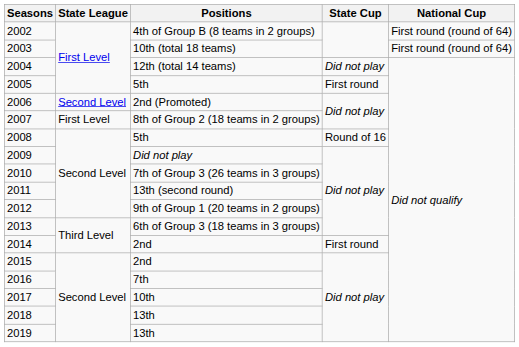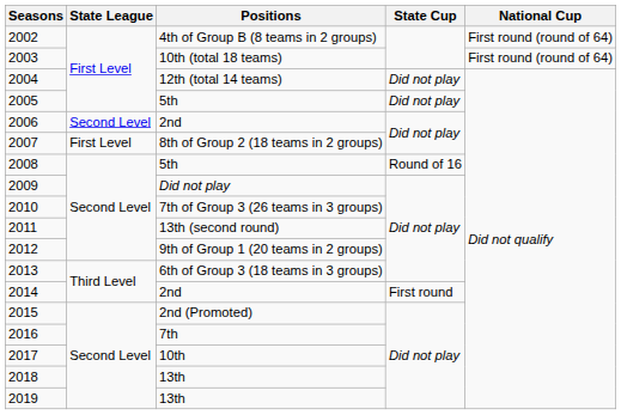 <table class="wikitable">
 <tr>
 <th>Seasons</th>
 <th>State League</th>
 <th>Positions</th>
 <th>State Cup</th>
 <th>National Cup</th>
 </tr>
 <tr>
 <td>2002</td>
 <td rowspan=4><a href='#'>First Level</a></td>
 <td>4th of Group B (8 teams in 2 groups)</td>
 <td rowspan=2></td>
 <td>First round (round of 64)</td>
 </tr>
 <tr>
 <td>2003</td>
 <td>10th (total 18 teams)</td>
 <td>First round (round of 64)</td>
 </tr>
 <tr>
 <td>2004</td>
 <td>12th (total 14 teams)</td>
 <td><em>Did not play</em></td>
 <td rowspan=16><em>Did not qualify</em></td>
 </tr>
 <tr>
 <td>2005</td>
 <td>5th</td>
-<td>First round</td>
+<td><em>Did not play</em></td>
 </tr>
 <tr>
 <td>2006</td>
 <td><a href='#'>Second Level</a></td>
-<td>2nd (Promoted)</td>
+<td>2nd</td>
 <td rowspan=2><em>Did not play</em></td>
 </tr>
 <tr>
 <td>2007</td>
 <td>First Level</td>
 <td>8th of Group 2 (18 teams in 2 groups)</td>
 </tr>
 <tr>
 <td>2008</td>
 <td rowspan=5>Second Level</td>
 <td>5th</td>
 <td>Round of 16</td>
 </tr>
 <tr>
 <td>2009</td>
 <td><em>Did not play</em></td>
 <td rowspan=5><em>Did not play</em></td>
 </tr>
 <tr>
 <td>2010</td>
 <td>7th of Group 3 (26 teams in 3 groups)</td>
 </tr>
 <tr>
 <td>2011</td>
 <td>13th (second round)</td>
 </tr>
 <tr>
 <td>2012</td>
 <td>9th of Group 1 (20 teams in 2 groups)</td>
 </tr>
 <tr>
 <td>2013</td>
 <td rowspan=2>Third Level</td>
 <td>6th of Group 3 (18 teams in 3 groups)</td>
 </tr>
 <tr>
 <td>2014</td>
 <td>2nd</td>
 <td>First round</td>
 </tr>
 <tr>
 <td>2015</td>
 <td rowspan=5>Second Level</td>
-<td>2nd</td>
+<td>2nd (Promoted)</td>
 <td rowspan=5><em>Did not play</em></td>
 </tr>
 <tr>
 <td>2016</td>
 <td>7th</td>
 </tr>
 <tr>
 <td>2017</td>
 <td>10th</td>
 </tr>
 <tr>
 <td>2018</td>
 <td>13th</td>
 </tr>
 <tr>
 <td>2019</td>
 <td>13th</td>
 </tr>
 </table>
